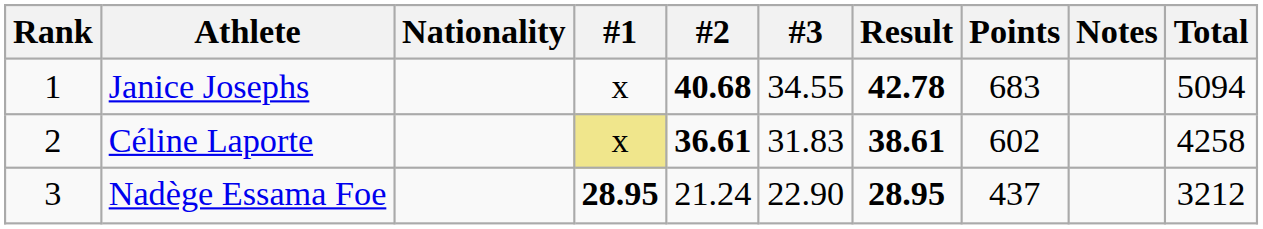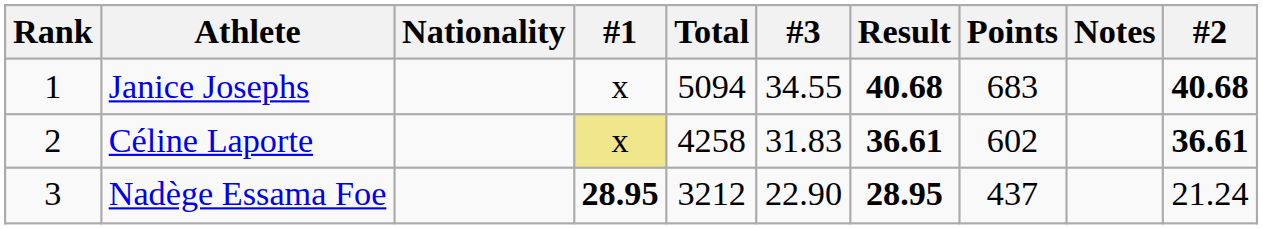 <table class="wikitable sortable" style="text-align:center">
 <tr>
 <th>Rank</th>
 <th>Athlete</th>
 <th>Nationality</th>
 <th>#1</th>
-<th>#2</th>
+<th>Total</th>
 <th>#3</th>
 <th>Result</th>
 <th>Points</th>
 <th>Notes</th>
-<th>Total</th>
+<th>#2</th>
 </tr>
 <tr>
 <td>1</td>
 <td align=left><a href='#'>Janice Josephs</a></td>
 <td align=left></td>
 <td>x</td>
+<td>5094</td>
+<td>34.55</td>
 <td><strong>40.68</strong></td>
-<td>34.55</td>
-<td><strong>42.78</strong></td>
 <td>683</td>
 <td></td>
-<td>5094</td>
+<td><strong>40.68</strong></td>
 </tr>
 <tr>
 <td>2</td>
 <td align=left><a href='#'>Céline Laporte</a></td>
 <td align=left></td>
 <td style="background: khaki;">x</td>
+<td>4258</td>
+<td>31.83</td>
 <td><strong>36.61</strong></td>
-<td>31.83</td>
-<td><strong>38.61</strong></td>
 <td>602</td>
 <td></td>
-<td>4258</td>
+<td><strong>36.61</strong></td>
 </tr>
 <tr>
 <td>3</td>
 <td align=left><a href='#'>Nadège Essama Foe</a></td>
 <td align=left></td>
 <td><strong>28.95</strong></td>
-<td>21.24</td>
+<td>3212</td>
 <td>22.90</td>
 <td><strong>28.95</strong></td>
 <td>437</td>
 <td></td>
-<td>3212</td>
+<td>21.24</td>
 </tr>
 </table>
